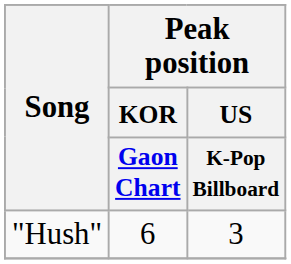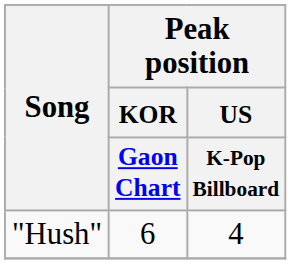 <table class="wikitable sortable" style="text-align:center;">
 <tr>
 <th rowspan="3">Song</th>
 <th colspan="9">Peak position</th>
 </tr>
 <tr>
 <th colspan="1" width="30"><small>KOR</small></th>
 <th colspan width="30"><small>US</small></th>
 </tr>
 <tr style="font-size:smaller;">
 <th><a href='#'>Gaon Chart</a></th>
 <th width="30"><small>K-Pop Billboard</small></th>
 </tr>
 <tr>
 <td align="left">"Hush"</td>
 <td>6</td>
-<td>3</td>
+<td>4</td>
 </tr>
 <tr>
 </tr>
 </table>
